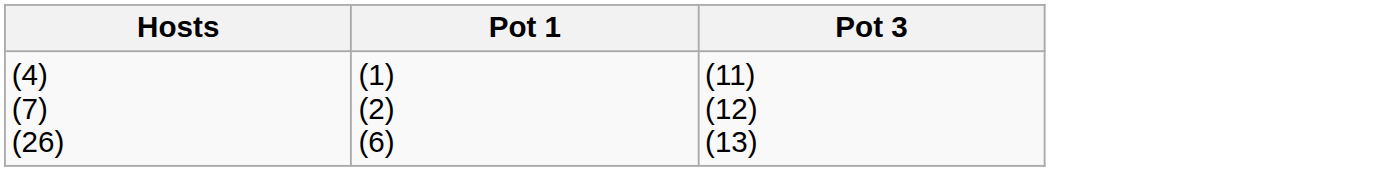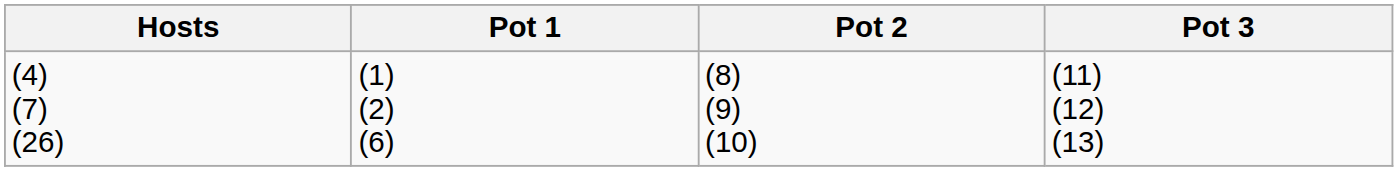 <table class="wikitable sortable">
 <tr>
 <th width=180>Hosts</th>
 <th width=180>Pot 1</th>
+<th width=180>Pot 2</th>
 <th width=180>Pot 3</th>
 </tr>
 <tr>
 <td><strong></strong> (4)<br><strong></strong> (7)<br> (26)</td>
 <td><strong></strong> (1)<br> (2)<br><strong></strong> (6)</td>
+<td> (8)<br> (9)<br> (10)</td>
 <td> (11)<br> (12)<br> (13)</td>
 </tr>
 </table>
